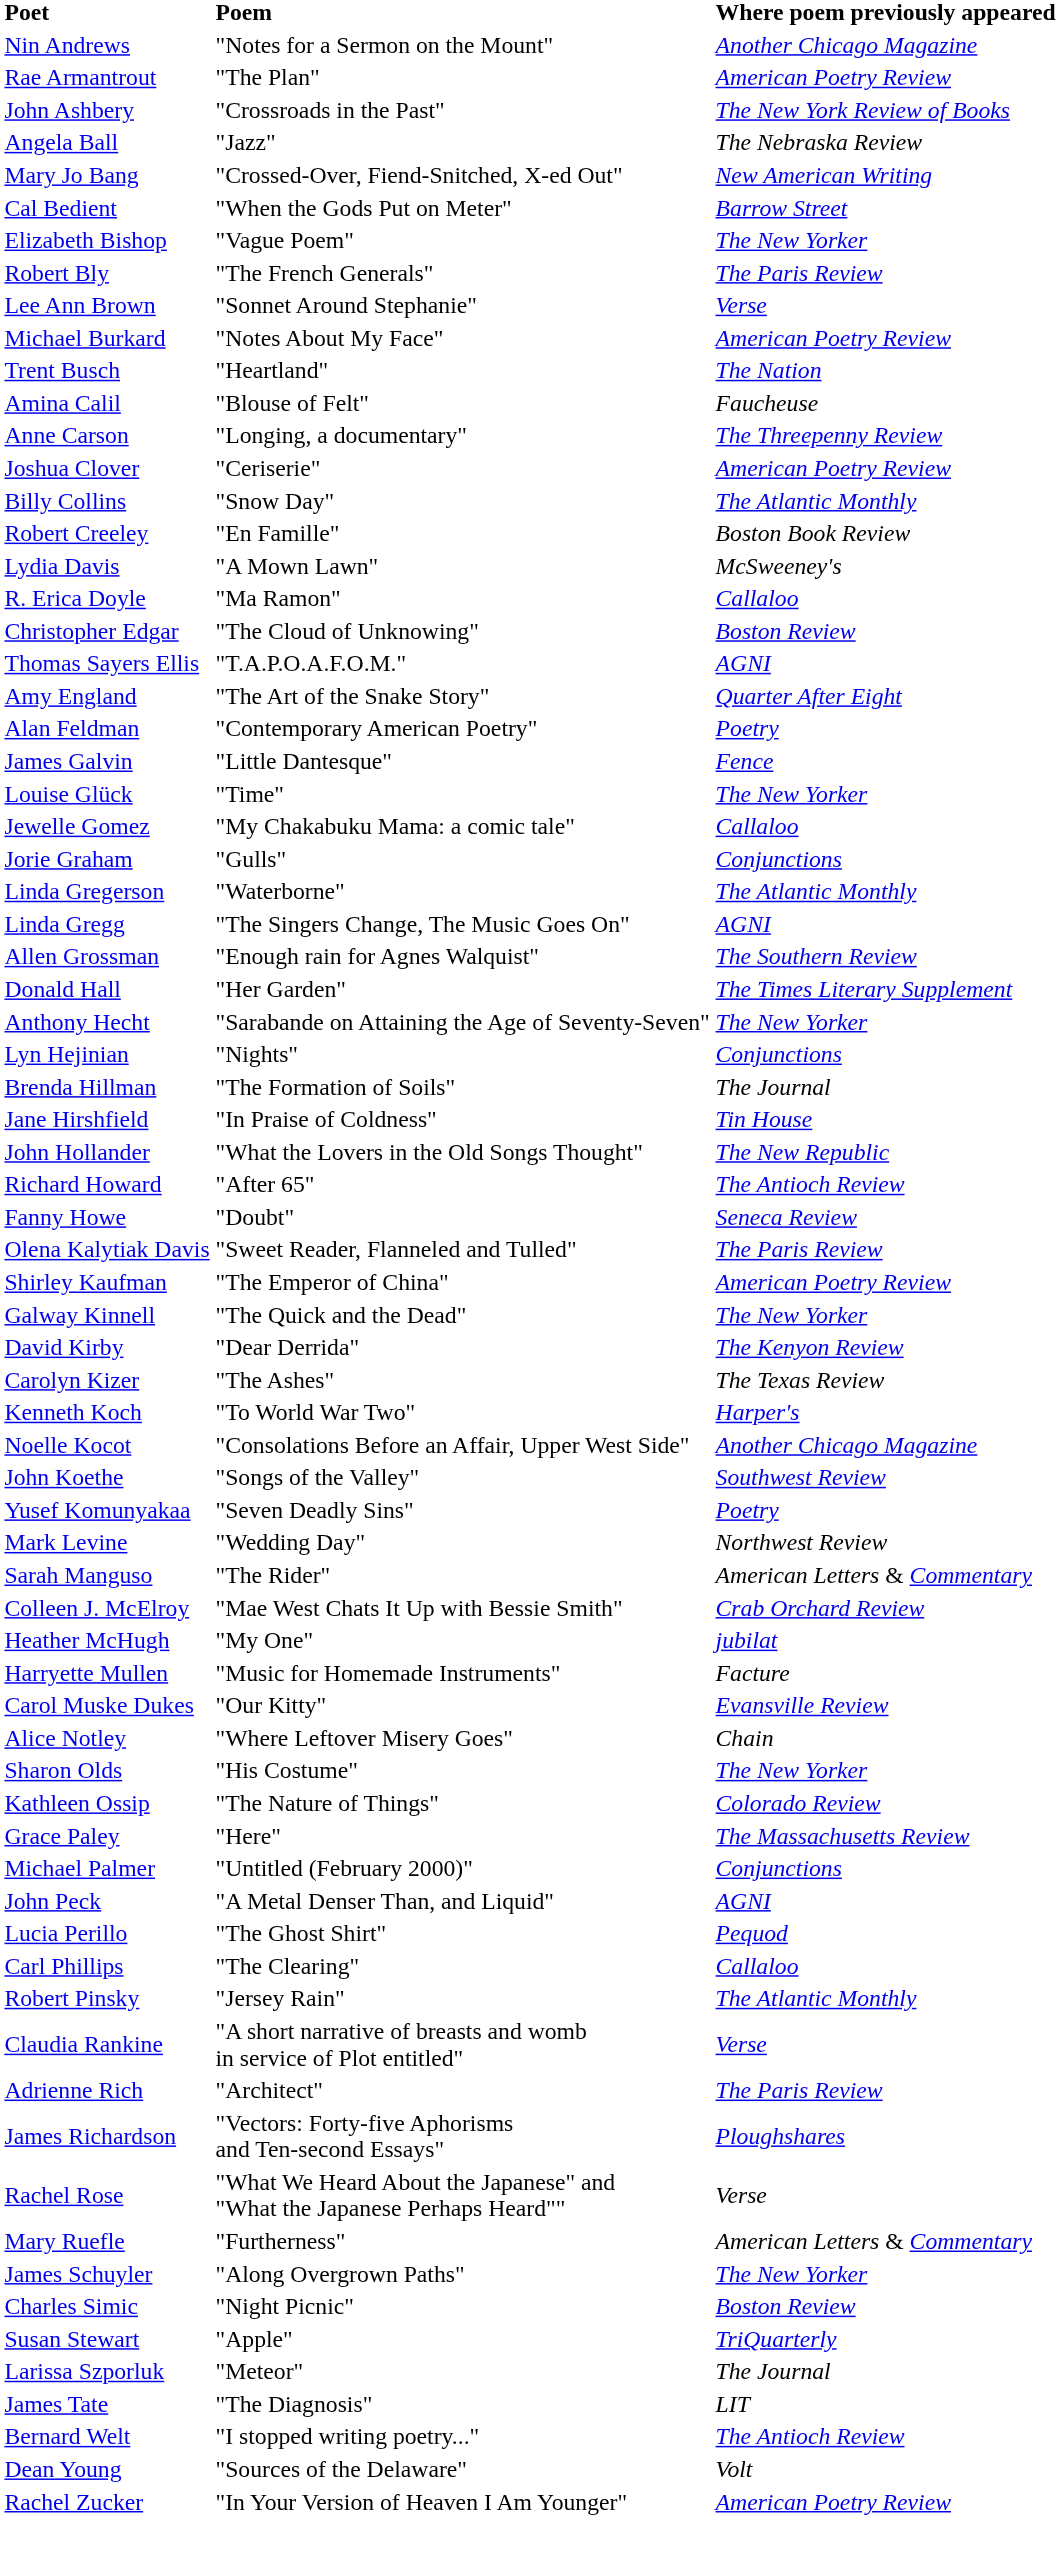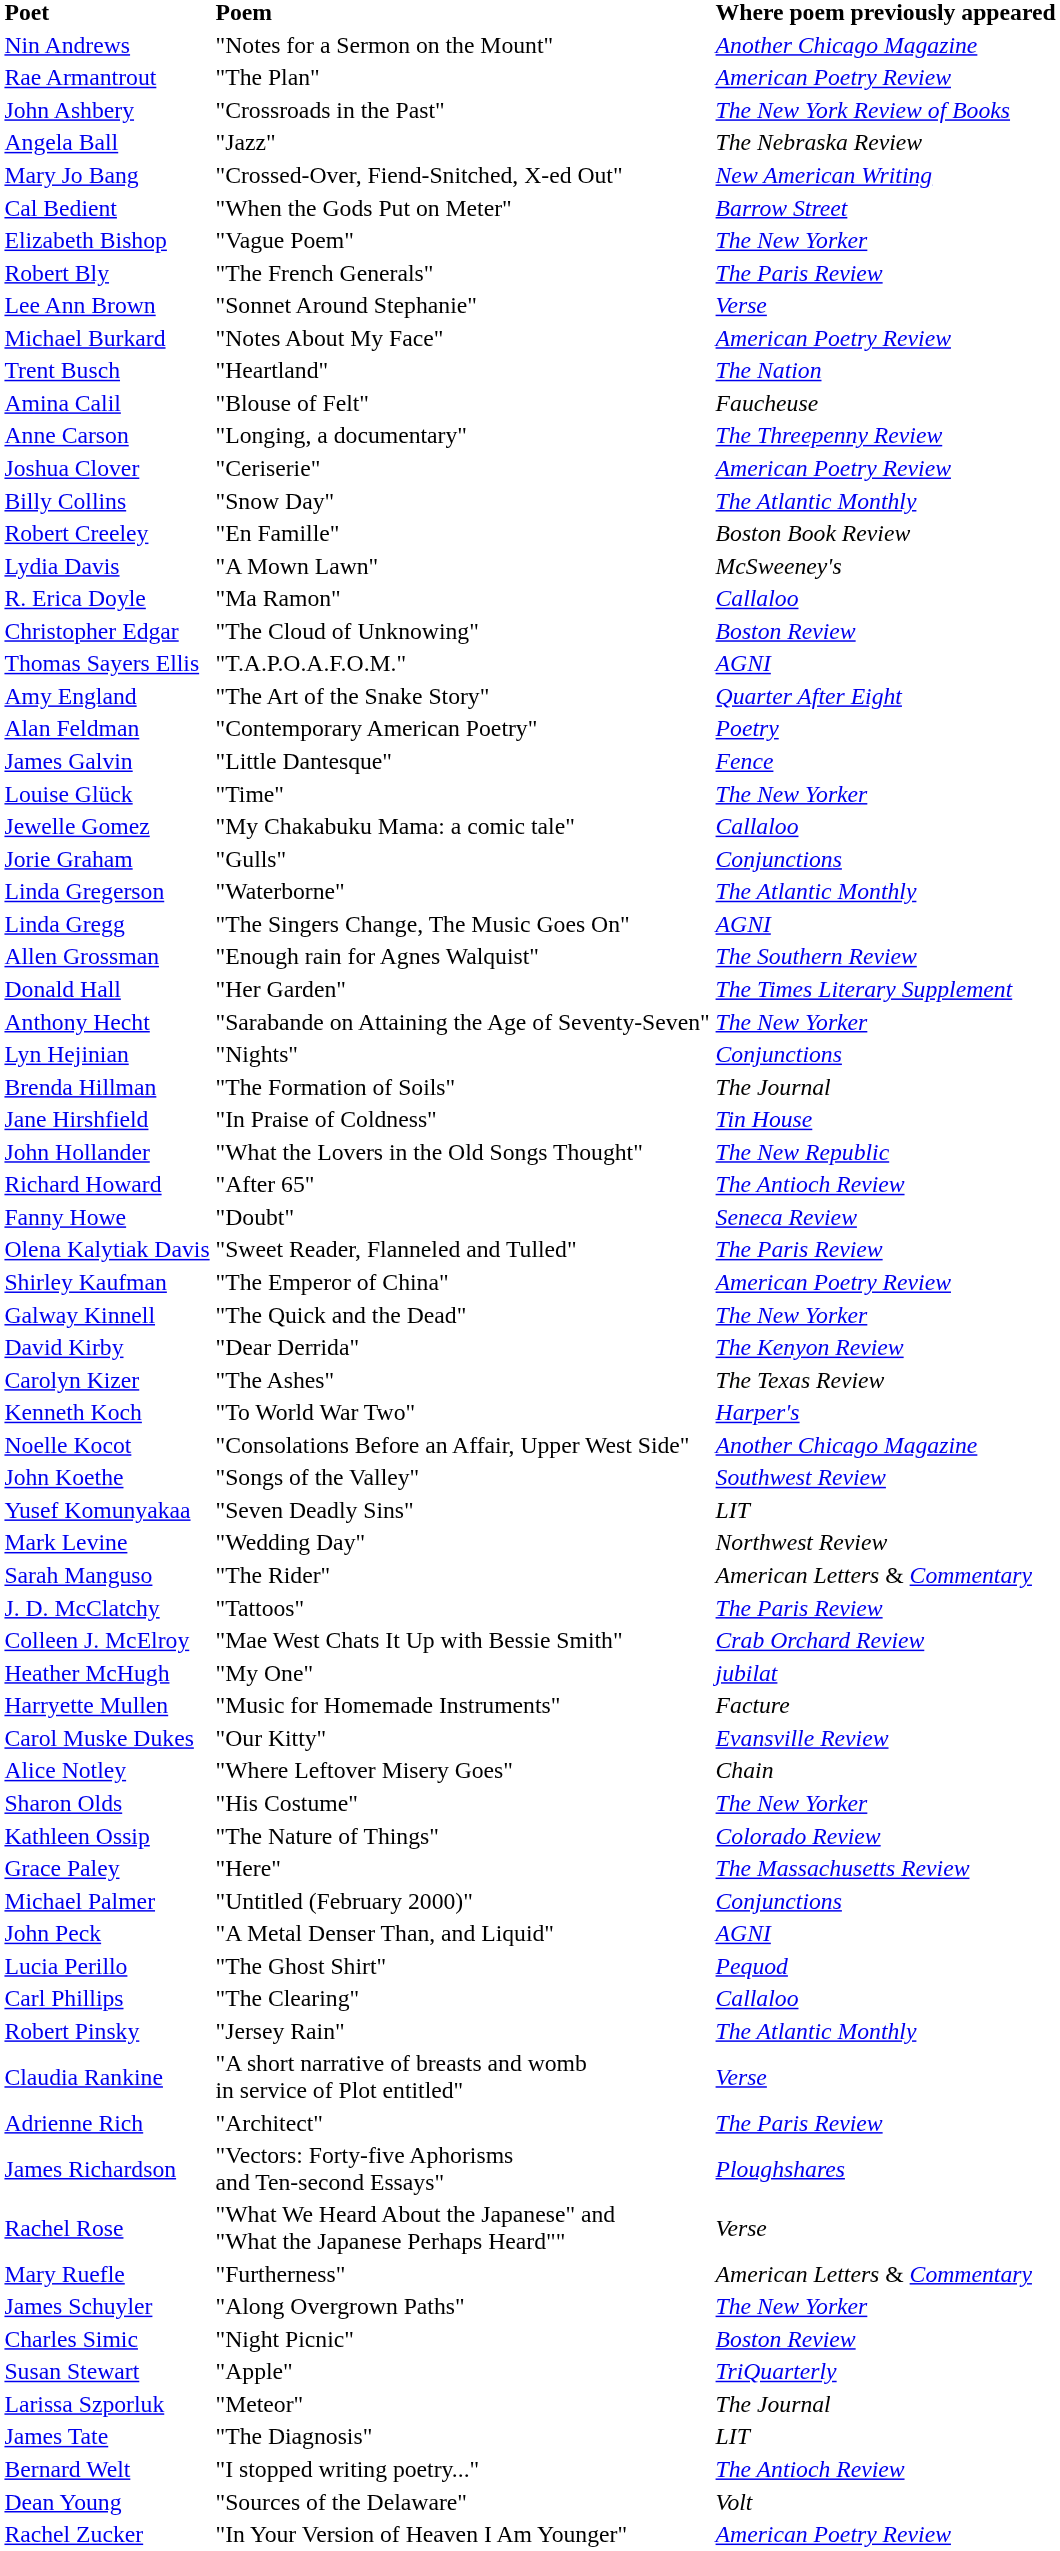 <table>
 <tr>
 <td><strong>Poet</strong></td>
 <td><strong>Poem</strong></td>
 <td><strong>Where poem previously appeared</strong></td>
 </tr>
 <tr>
 <td><a href='#'>Nin Andrews</a></td>
 <td>"Notes for a Sermon on the Mount"</td>
 <td><em><a href='#'>Another Chicago Magazine</a></em></td>
 </tr>
 <tr>
 <td><a href='#'>Rae Armantrout</a></td>
 <td>"The Plan"</td>
 <td><em><a href='#'>American Poetry Review</a></em></td>
 </tr>
 <tr>
 <td><a href='#'>John Ashbery</a></td>
 <td>"Crossroads in the Past"</td>
 <td><em><a href='#'>The New York Review of Books</a></em></td>
 </tr>
 <tr>
 <td><a href='#'>Angela Ball</a></td>
 <td>"Jazz"</td>
 <td><em>The Nebraska Review</em></td>
 </tr>
 <tr>
 <td><a href='#'>Mary Jo Bang</a></td>
 <td>"Crossed-Over, Fiend-Snitched, X-ed Out"</td>
 <td><em><a href='#'>New American Writing</a></em></td>
 </tr>
 <tr>
 <td><a href='#'>Cal Bedient</a></td>
 <td>"When the Gods Put on Meter"</td>
 <td><em><a href='#'>Barrow Street</a></em></td>
 </tr>
 <tr>
 <td><a href='#'>Elizabeth Bishop</a></td>
 <td>"Vague Poem"</td>
 <td><em><a href='#'>The New Yorker</a></em></td>
 </tr>
 <tr>
 <td><a href='#'>Robert Bly</a></td>
 <td>"The French Generals"</td>
 <td><em><a href='#'>The Paris Review</a></em></td>
 </tr>
 <tr>
 <td><a href='#'>Lee Ann Brown</a></td>
 <td>"Sonnet Around Stephanie"</td>
 <td><em><a href='#'>Verse</a></em></td>
 </tr>
 <tr>
 <td><a href='#'>Michael Burkard</a></td>
 <td>"Notes About My Face"</td>
 <td><em><a href='#'>American Poetry Review</a></em></td>
 </tr>
 <tr>
 <td><a href='#'>Trent Busch</a></td>
 <td>"Heartland"</td>
 <td><em><a href='#'>The Nation</a></em></td>
 </tr>
 <tr>
 <td><a href='#'>Amina Calil</a></td>
 <td>"Blouse of Felt"</td>
 <td><em>Faucheuse</em></td>
 </tr>
 <tr>
 <td><a href='#'>Anne Carson</a></td>
 <td>"Longing, a documentary"</td>
 <td><em><a href='#'>The Threepenny Review</a></em></td>
 </tr>
 <tr>
 <td><a href='#'>Joshua Clover</a></td>
 <td>"Ceriserie"</td>
 <td><em><a href='#'>American Poetry Review</a></em></td>
 </tr>
 <tr>
 <td><a href='#'>Billy Collins</a></td>
 <td>"Snow Day"</td>
 <td><em><a href='#'>The Atlantic Monthly</a></em></td>
 </tr>
 <tr>
 <td><a href='#'>Robert Creeley</a></td>
 <td>"En Famille"</td>
 <td><em>Boston Book Review</em></td>
 </tr>
 <tr>
 <td><a href='#'>Lydia Davis</a></td>
 <td>"A Mown Lawn"</td>
 <td><em>McSweeney's</em></td>
 </tr>
 <tr>
 <td><a href='#'>R. Erica Doyle</a></td>
 <td>"Ma Ramon"</td>
 <td><em><a href='#'>Callaloo</a></em></td>
 </tr>
 <tr>
 <td><a href='#'>Christopher Edgar</a></td>
 <td>"The Cloud of Unknowing"</td>
 <td><em><a href='#'>Boston Review</a></em></td>
 </tr>
 <tr>
 <td><a href='#'>Thomas Sayers Ellis</a></td>
 <td>"T.A.P.O.A.F.O.M."</td>
 <td><em><a href='#'>AGNI</a></em></td>
 </tr>
 <tr>
 <td><a href='#'>Amy England</a></td>
 <td>"The Art of the Snake Story"</td>
 <td><em><a href='#'>Quarter After Eight</a></em></td>
 </tr>
 <tr>
 <td><a href='#'>Alan Feldman</a></td>
 <td>"Contemporary American Poetry"</td>
 <td><em><a href='#'>Poetry</a></em></td>
 </tr>
 <tr>
 <td><a href='#'>James Galvin</a></td>
 <td>"Little Dantesque"</td>
 <td><em><a href='#'>Fence</a></em></td>
 </tr>
 <tr>
 <td><a href='#'>Louise Glück</a></td>
 <td>"Time"</td>
 <td><em><a href='#'>The New Yorker</a></em></td>
 </tr>
 <tr>
 <td><a href='#'>Jewelle Gomez</a></td>
 <td>"My Chakabuku Mama: a comic tale"</td>
 <td><em><a href='#'>Callaloo</a></em></td>
 </tr>
 <tr>
 <td><a href='#'>Jorie Graham</a></td>
 <td>"Gulls"</td>
 <td><em><a href='#'>Conjunctions</a></em></td>
 </tr>
 <tr>
 <td><a href='#'>Linda Gregerson</a></td>
 <td>"Waterborne"</td>
 <td><em><a href='#'>The Atlantic Monthly</a></em></td>
 </tr>
 <tr>
 <td><a href='#'>Linda Gregg</a></td>
 <td>"The Singers Change, The Music Goes On"</td>
 <td><em><a href='#'>AGNI</a></em></td>
 </tr>
 <tr>
 <td><a href='#'>Allen Grossman</a></td>
 <td>"Enough rain for Agnes Walquist"</td>
 <td><em><a href='#'>The Southern Review</a></em></td>
 </tr>
 <tr>
 <td><a href='#'>Donald Hall</a></td>
 <td>"Her Garden"</td>
 <td><em><a href='#'>The Times Literary Supplement</a></em></td>
 </tr>
 <tr>
 <td><a href='#'>Anthony Hecht</a></td>
 <td>"Sarabande on Attaining the Age of Seventy-Seven"</td>
 <td><em><a href='#'>The New Yorker</a></em></td>
 </tr>
 <tr>
 <td><a href='#'>Lyn Hejinian</a></td>
 <td>"Nights"</td>
 <td><em><a href='#'>Conjunctions</a></em></td>
 </tr>
 <tr>
 <td><a href='#'>Brenda Hillman</a></td>
 <td>"The Formation of Soils"</td>
 <td><em>The Journal</em></td>
 </tr>
 <tr>
 <td><a href='#'>Jane Hirshfield</a></td>
 <td>"In Praise of Coldness"</td>
 <td><em><a href='#'>Tin House</a></em></td>
 </tr>
 <tr>
 <td><a href='#'>John Hollander</a></td>
 <td>"What the Lovers in the Old Songs Thought"</td>
 <td><em><a href='#'>The New Republic</a></em></td>
 </tr>
 <tr>
 <td><a href='#'>Richard Howard</a></td>
 <td>"After 65"</td>
 <td><em><a href='#'>The Antioch Review</a></em></td>
 </tr>
 <tr>
 <td><a href='#'>Fanny Howe</a></td>
 <td>"Doubt"</td>
 <td><em><a href='#'>Seneca Review</a></em></td>
 </tr>
 <tr>
 <td><a href='#'>Olena Kalytiak Davis</a></td>
 <td>"Sweet Reader, Flanneled and Tulled"</td>
 <td><em><a href='#'>The Paris Review</a></em></td>
 </tr>
 <tr>
 <td><a href='#'>Shirley Kaufman</a></td>
 <td>"The Emperor of China"</td>
 <td><em><a href='#'>American Poetry Review</a></em></td>
 </tr>
 <tr>
 <td><a href='#'>Galway Kinnell</a></td>
 <td>"The Quick and the Dead"</td>
 <td><em><a href='#'>The New Yorker</a></em></td>
 </tr>
 <tr>
 <td><a href='#'>David Kirby</a></td>
 <td>"Dear Derrida"</td>
 <td><em><a href='#'>The Kenyon Review</a></em></td>
 </tr>
 <tr>
 <td><a href='#'>Carolyn Kizer</a></td>
 <td>"The Ashes"</td>
 <td><em>The Texas Review</em></td>
 </tr>
 <tr>
 <td><a href='#'>Kenneth Koch</a></td>
 <td>"To World War Two"</td>
 <td><em><a href='#'>Harper's</a></em></td>
 </tr>
 <tr>
 <td><a href='#'>Noelle Kocot</a></td>
 <td>"Consolations Before an Affair, Upper West Side"</td>
 <td><em><a href='#'>Another Chicago Magazine</a></em></td>
 </tr>
 <tr>
 <td><a href='#'>John Koethe</a></td>
 <td>"Songs of the Valley"</td>
 <td><em><a href='#'>Southwest Review</a></em></td>
 </tr>
 <tr>
 <td><a href='#'>Yusef Komunyakaa</a></td>
 <td>"Seven Deadly Sins"</td>
-<td><em><a href='#'>Poetry</a></em></td>
+<td><em>LIT</em></td>
 </tr>
 <tr>
 <td><a href='#'>Mark Levine</a></td>
 <td>"Wedding Day"</td>
 <td><em>Northwest Review</em></td>
 </tr>
 <tr>
 <td><a href='#'>Sarah Manguso</a></td>
 <td>"The Rider"</td>
 <td><em>American Letters</em> & <em><a href='#'>Commentary</a></em></td>
+</tr>
+<tr>
+<td><a href='#'>J. D. McClatchy</a></td>
+<td>"Tattoos"</td>
+<td><em><a href='#'>The Paris Review</a></em></td>
 </tr>
 <tr>
 <td><a href='#'>Colleen J. McElroy</a></td>
 <td>"Mae West Chats It Up with Bessie Smith"</td>
 <td><em><a href='#'>Crab Orchard Review</a></em></td>
 </tr>
 <tr>
 <td><a href='#'>Heather McHugh</a></td>
 <td>"My One"</td>
 <td><em><a href='#'>jubilat</a></em></td>
 </tr>
 <tr>
 <td><a href='#'>Harryette Mullen</a></td>
 <td>"Music for Homemade Instruments"</td>
 <td><em>Facture</em></td>
 </tr>
 <tr>
 <td><a href='#'>Carol Muske Dukes</a></td>
 <td>"Our Kitty"</td>
 <td><em><a href='#'>Evansville Review</a></em></td>
 </tr>
 <tr>
 <td><a href='#'>Alice Notley</a></td>
 <td>"Where Leftover Misery Goes"</td>
 <td><em>Chain</em></td>
 </tr>
 <tr>
 <td><a href='#'>Sharon Olds</a></td>
 <td>"His Costume"</td>
 <td><em><a href='#'>The New Yorker</a></em></td>
 </tr>
 <tr>
 <td><a href='#'>Kathleen Ossip</a></td>
 <td>"The Nature of Things"</td>
 <td><em><a href='#'>Colorado Review</a></em></td>
 </tr>
 <tr>
 <td><a href='#'>Grace Paley</a></td>
 <td>"Here"</td>
 <td><em><a href='#'>The Massachusetts Review</a></em></td>
 </tr>
 <tr>
 <td><a href='#'>Michael Palmer</a></td>
 <td>"Untitled (February 2000)"</td>
 <td><em><a href='#'>Conjunctions</a></em></td>
 </tr>
 <tr>
 <td><a href='#'>John Peck</a></td>
 <td>"A Metal Denser Than, and Liquid"</td>
 <td><em><a href='#'>AGNI</a></em></td>
 </tr>
 <tr>
 <td><a href='#'>Lucia Perillo</a></td>
 <td>"The Ghost Shirt"</td>
 <td><em><a href='#'>Pequod</a></em></td>
 </tr>
 <tr>
 <td><a href='#'>Carl Phillips</a></td>
 <td>"The Clearing"</td>
 <td><em><a href='#'>Callaloo</a></em></td>
 </tr>
 <tr>
 <td><a href='#'>Robert Pinsky</a></td>
 <td>"Jersey Rain"</td>
 <td><em><a href='#'>The Atlantic Monthly</a></em></td>
 </tr>
 <tr>
 <td><a href='#'>Claudia Rankine</a></td>
 <td>"A short narrative of breasts and womb<br> in service of Plot entitled"</td>
 <td><em><a href='#'>Verse</a></em></td>
 </tr>
 <tr>
 <td><a href='#'>Adrienne Rich</a></td>
 <td>"Architect"</td>
 <td><em><a href='#'>The Paris Review</a></em></td>
 </tr>
 <tr>
 <td><a href='#'>James Richardson</a></td>
 <td>"Vectors: Forty-five Aphorisms<br> and Ten-second Essays"</td>
 <td><em><a href='#'>Ploughshares</a></em></td>
 </tr>
 <tr>
 <td><a href='#'>Rachel Rose</a></td>
 <td>"What We Heard About the Japanese" and<br> "What the Japanese Perhaps Heard""</td>
 <td><em>Verse</em></td>
 </tr>
 <tr>
 <td><a href='#'>Mary Ruefle</a></td>
 <td>"Furtherness"</td>
 <td><em>American Letters</em> & <em><a href='#'>Commentary</a></em></td>
 </tr>
 <tr>
 <td><a href='#'>James Schuyler</a></td>
 <td>"Along Overgrown Paths"</td>
 <td><em><a href='#'>The New Yorker</a></em></td>
 </tr>
 <tr>
 <td><a href='#'>Charles Simic</a></td>
 <td>"Night Picnic"</td>
 <td><em><a href='#'>Boston Review</a></em></td>
 </tr>
 <tr>
 <td><a href='#'>Susan Stewart</a></td>
 <td>"Apple"</td>
 <td><em><a href='#'>TriQuarterly</a></em></td>
 </tr>
 <tr>
 <td><a href='#'>Larissa Szporluk</a></td>
 <td>"Meteor"</td>
 <td><em>The Journal</em></td>
 </tr>
 <tr>
 <td><a href='#'>James Tate</a></td>
 <td>"The Diagnosis"</td>
 <td><em>LIT</em></td>
 </tr>
 <tr>
 <td><a href='#'>Bernard Welt</a></td>
 <td>"I stopped writing poetry..."</td>
 <td><em><a href='#'>The Antioch Review</a></em></td>
 </tr>
 <tr>
 <td><a href='#'>Dean Young</a></td>
 <td>"Sources of the Delaware"</td>
 <td><em>Volt</em></td>
 </tr>
 <tr>
 <td><a href='#'>Rachel Zucker</a></td>
 <td>"In Your Version of Heaven I Am Younger"</td>
 <td><em><a href='#'>American Poetry Review</a></em></td>
 </tr>
 <tr>
 </tr>
 </table>
